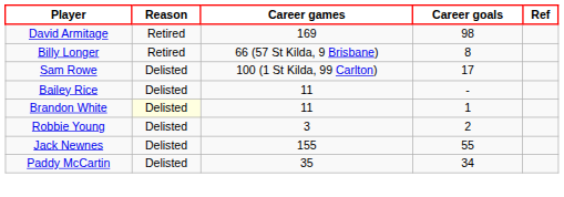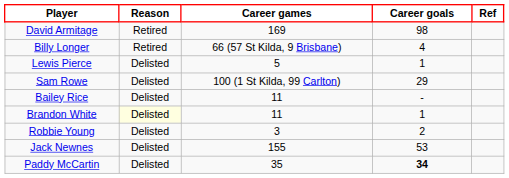 <table class="wikitable" style="text-align:center; font-size:100%; width:60%;">
 <tr>
 <th style="background:white; border: solid red 2px;">Player</th>
 <th style="background:white; border: solid red 2px;">Reason</th>
 <th style="background:white; border: solid red 2px;">Career games</th>
 <th style="background:white; border: solid red 2px;">Career goals</th>
 <th style="background:white; border: solid red 2px;">Ref</th>
 </tr>
 <tr>
 <td><a href='#'>David Armitage</a></td>
 <td>Retired</td>
 <td>169</td>
 <td>98</td>
 <td></td>
 </tr>
 <tr>
 <td><a href='#'>Billy Longer</a></td>
 <td>Retired</td>
 <td>66 (57 St Kilda, 9 <a href='#'>Brisbane</a>)</td>
-<td>8</td>
+<td>4</td>
+<td></td>
+</tr>
+<tr>
+<td><a href='#'>Lewis Pierce</a></td>
+<td>Delisted</td>
+<td>5</td>
+<td>1</td>
 <td></td>
 </tr>
 <tr>
 <td><a href='#'>Sam Rowe</a></td>
 <td>Delisted</td>
 <td>100 (1 St Kilda, 99 <a href='#'>Carlton</a>)</td>
-<td>17</td>
+<td>29</td>
 <td></td>
 </tr>
 <tr>
 <td><a href='#'>Bailey Rice</a></td>
 <td>Delisted</td>
 <td>11</td>
 <td>-</td>
 <td></td>
 </tr>
 <tr>
 <td><a href='#'>Brandon White</a></td>
 <td style="background: lightyellow;">Delisted</td>
 <td>11</td>
 <td>1</td>
 <td></td>
 </tr>
 <tr>
 <td><a href='#'>Robbie Young</a></td>
 <td>Delisted</td>
 <td>3</td>
 <td>2</td>
 <td></td>
 </tr>
 <tr>
 <td><a href='#'>Jack Newnes</a></td>
 <td>Delisted</td>
 <td>155</td>
-<td>55</td>
+<td>53</td>
 <td></td>
 </tr>
 <tr>
 <td><a href='#'>Paddy McCartin</a></td>
 <td>Delisted</td>
 <td>35</td>
-<td>34</td>
+<td><strong>34</strong></td>
 <td></td>
 </tr>
 </table>
